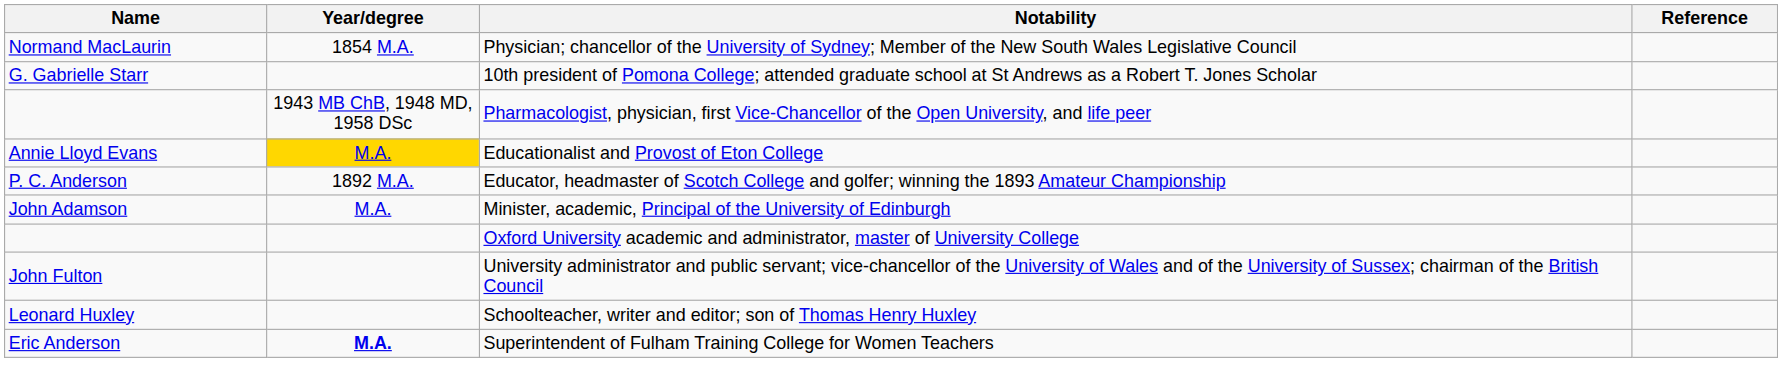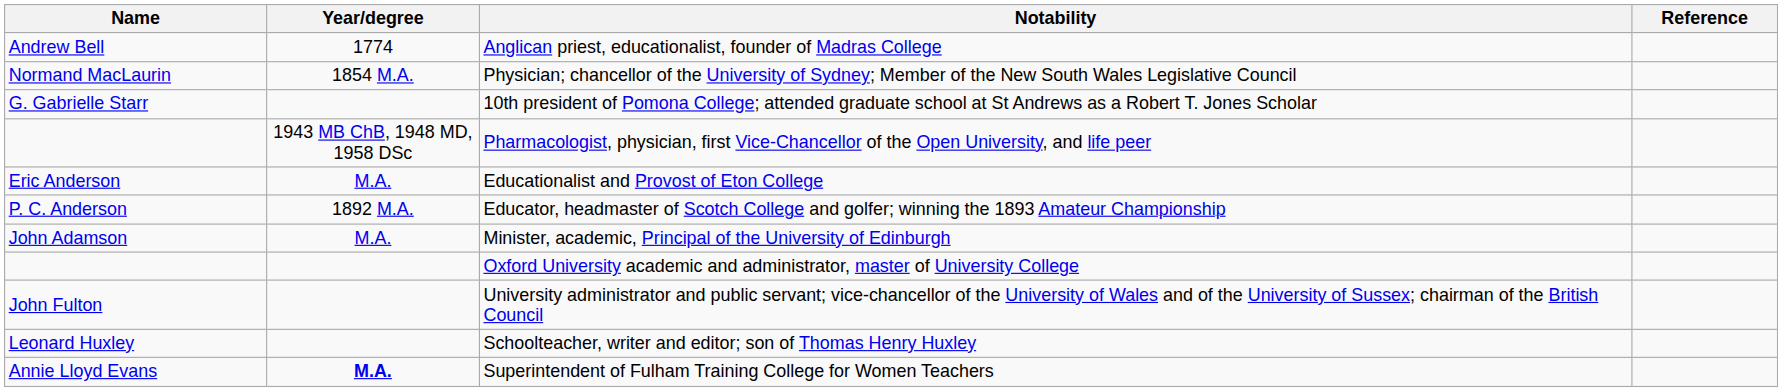 <table class="wikitable sortable" style="width:100%">
 <tr>
 <th style="width:*;">Name</th>
 <th style="width:12%;">Year/degree</th>
 <th style="width:65%;" class="unsortable">Notability</th>
 <th style="width:*;" class="unsortable">Reference</th>
+</tr>
+<tr>
+<td><a href='#'>Andrew Bell</a></td>
+<td style="text-align:center;">1774</td>
+<td><a href='#'>Anglican</a> priest, educationalist, founder of <a href='#'>Madras College</a></td>
+<td style="text-align:center;"></td>
 </tr>
 <tr>
 <td><a href='#'>Normand MacLaurin</a></td>
 <td style="text-align:center;">1854 <a href='#'>M.A.</a></td>
 <td>Physician; chancellor of the <a href='#'>University of Sydney</a>; Member of the New South Wales Legislative Council</td>
 <td style="text-align:center;"></td>
 </tr>
 <tr>
 <td><a href='#'>G. Gabrielle Starr</a></td>
 <td style="text-align:center;"></td>
 <td>10th president of <a href='#'>Pomona College</a>; attended graduate school at St Andrews as a Robert T. Jones Scholar</td>
 <td style="text-align:center;"></td>
 </tr>
 <tr>
 <td></td>
 <td style="text-align:center;">1943 <a href='#'>MB ChB</a>, 1948 MD, 1958 DSc</td>
 <td><a href='#'>Pharmacologist</a>, physician, first <a href='#'>Vice-Chancellor</a> of the <a href='#'>Open University</a>, and <a href='#'>life peer</a></td>
 <td style="text-align:center;"></td>
 </tr>
 <tr>
-<td><a href='#'>Annie Lloyd Evans</a></td>
-<td style="background: gold; text-align:center;"><a href='#'>M.A.</a></td>
+<td><a href='#'>Eric Anderson</a></td>
+<td style="text-align:center;"><a href='#'>M.A.</a></td>
 <td>Educationalist and <a href='#'>Provost of Eton College</a></td>
 <td style="text-align:center;"></td>
 </tr>
 <tr>
 <td><a href='#'>P. C. Anderson</a></td>
 <td style="text-align:center;">1892 <a href='#'>M.A.</a></td>
 <td>Educator, headmaster of <a href='#'>Scotch College</a> and golfer; winning the 1893 <a href='#'>Amateur Championship</a></td>
 <td style="text-align:center;"></td>
 </tr>
 <tr>
 <td><a href='#'>John Adamson</a></td>
 <td style="text-align:center;"><a href='#'>M.A.</a></td>
 <td>Minister, academic, <a href='#'>Principal of the University of Edinburgh</a></td>
 <td style="text-align:center;"></td>
 </tr>
 <tr>
 <td></td>
 <td style="text-align:center;"></td>
 <td><a href='#'>Oxford University</a> academic and administrator, <a href='#'>master</a> of <a href='#'>University College</a></td>
 <td style="text-align:center;"></td>
 </tr>
 <tr>
 <td><a href='#'>John Fulton</a></td>
 <td style="text-align:center;"></td>
 <td>University administrator and public servant; vice-chancellor of the <a href='#'>University of Wales</a> and of the <a href='#'>University of Sussex</a>; chairman of the <a href='#'>British Council</a></td>
 <td style="text-align:center;"></td>
 </tr>
 <tr>
 <td><a href='#'>Leonard Huxley</a></td>
 <td style="text-align:center;"></td>
 <td>Schoolteacher, writer and editor; son of <a href='#'>Thomas Henry Huxley</a></td>
 <td style="text-align:center;"></td>
 </tr>
 <tr>
-<td><a href='#'>Eric Anderson</a></td>
+<td><a href='#'>Annie Lloyd Evans</a></td>
 <td style="text-align:center;"><strong><a href='#'>M.A.</a></strong></td>
 <td>Superintendent of Fulham Training College for Women Teachers</td>
 <td style="text-align:center;"></td>
 </tr>
 </table>
